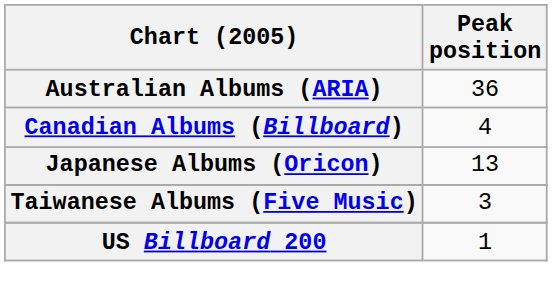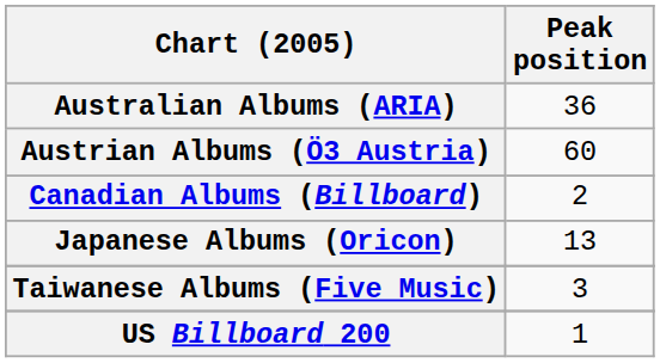 <table class="wikitable sortable plainrowheaders" style="text-align:center">
 <tr>
 <th scope="col">Chart (2005)</th>
 <th scope="col">Peak<br>position</th>
 </tr>
 <tr>
 <th scope="row">Australian Albums (<a href='#'>ARIA</a>)</th>
 <td>36</td>
 </tr>
 <tr>
+<th scope="row">Austrian Albums (<a href='#'>Ö3 Austria</a>)</th>
+<td>60</td>
+</tr>
+<tr>
 <th scope="row"><a href='#'>Canadian Albums</a> (<em><a href='#'>Billboard</a></em>)</th>
-<td>4</td>
+<td>2</td>
 </tr>
 <tr>
 <th scope="row">Japanese Albums (<a href='#'>Oricon</a>)</th>
 <td>13</td>
 </tr>
 <tr>
 </tr>
 <tr>
 <th scope="row">Taiwanese Albums (<a href='#'>Five Music</a>)</th>
 <td style="text-align:center;">3</td>
 </tr>
 <tr>
 </tr>
 <tr>
 <th scope="row">US <a href='#'><em>Billboard</em> 200</a></th>
 <td>1</td>
 </tr>
 </table>
